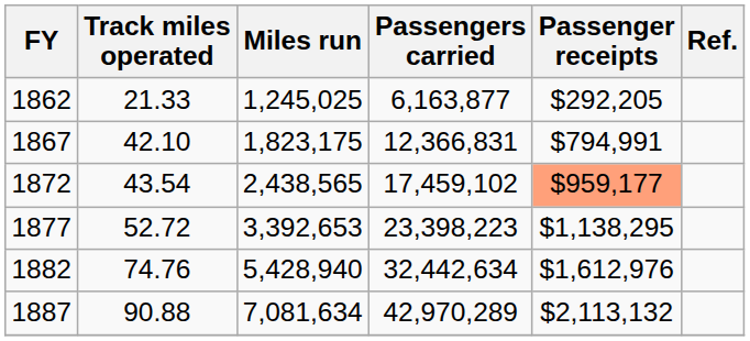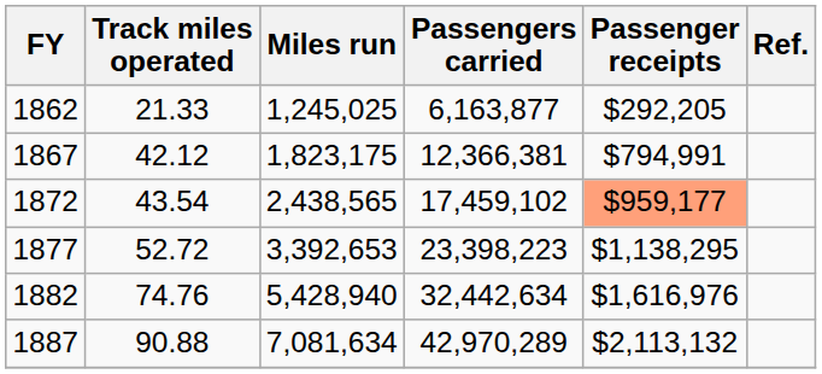 <table class="wikitable">
 <tr>
 <th>FY</th>
 <th>Track miles<br>operated</th>
 <th>Miles run</th>
 <th>Passengers<br>carried</th>
 <th>Passenger<br>receipts</th>
 <th>Ref.</th>
 </tr>
 <tr style="text-align: center;">
 <td>1862</td>
 <td>21.33</td>
 <td>1,245,025</td>
 <td>6,163,877</td>
 <td>$292,205</td>
 <td></td>
 </tr>
 <tr style="text-align: center;">
 <td>1867</td>
-<td>42.10</td>
+<td>42.12</td>
 <td>1,823,175</td>
-<td>12,366,831</td>
+<td>12,366,381</td>
 <td>$794,991</td>
 <td></td>
 </tr>
 <tr style="text-align: center;">
 <td>1872</td>
 <td>43.54</td>
 <td>2,438,565</td>
 <td>17,459,102</td>
 <td style="background: lightsalmon;">$959,177</td>
 <td></td>
 </tr>
 <tr style="text-align: center;">
 <td>1877</td>
 <td>52.72</td>
 <td>3,392,653</td>
 <td>23,398,223</td>
 <td>$1,138,295</td>
 <td></td>
 </tr>
 <tr style="text-align: center;">
 <td>1882</td>
 <td>74.76</td>
 <td>5,428,940</td>
 <td>32,442,634</td>
-<td>$1,612,976</td>
+<td>$1,616,976</td>
 <td></td>
 </tr>
 <tr style="text-align: center;">
 <td>1887</td>
 <td>90.88</td>
 <td>7,081,634</td>
 <td>42,970,289</td>
 <td>$2,113,132</td>
 <td></td>
 </tr>
 <tr>
 </tr>
 </table>
